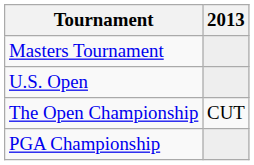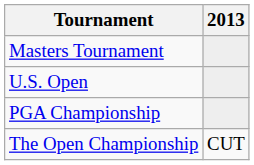 <table class="wikitable" style="font-size:95%;text-align:center;">
 <tr>
 <th>Tournament</th>
 <th>2013</th>
 </tr>
 <tr>
 <td align=left><a href='#'>Masters Tournament</a></td>
 <td style="background:#eeeeee;"></td>
 </tr>
 <tr>
 <td align=left><a href='#'>U.S. Open</a></td>
 <td style="background:#eeeeee;"></td>
 </tr>
 <tr>
+<td align=left><a href='#'>PGA Championship</a></td>
+<td style="background:#eeeeee;"></td>
+</tr>
+<tr>
 <td align=left><a href='#'>The Open Championship</a></td>
 <td>CUT</td>
 </tr>
-<tr>
-<td align=left><a href='#'>PGA Championship</a></td>
-<td style="background:#eeeeee;"></td>
-</tr>
 </table>
